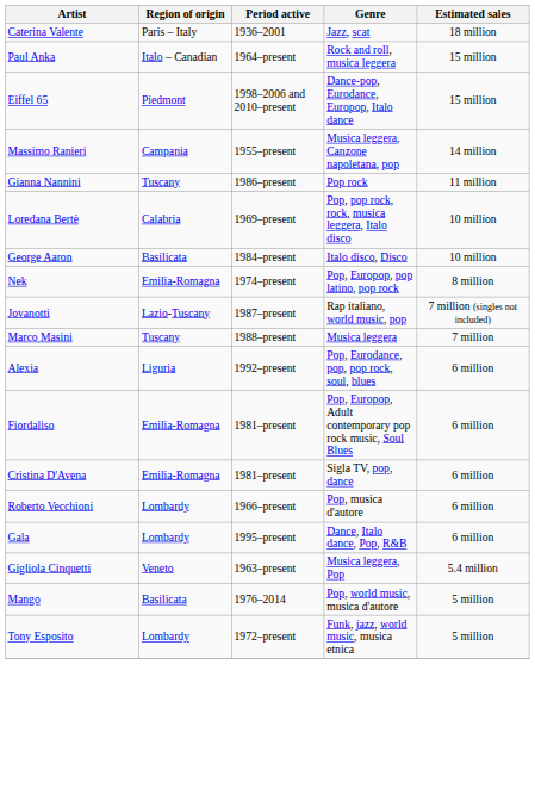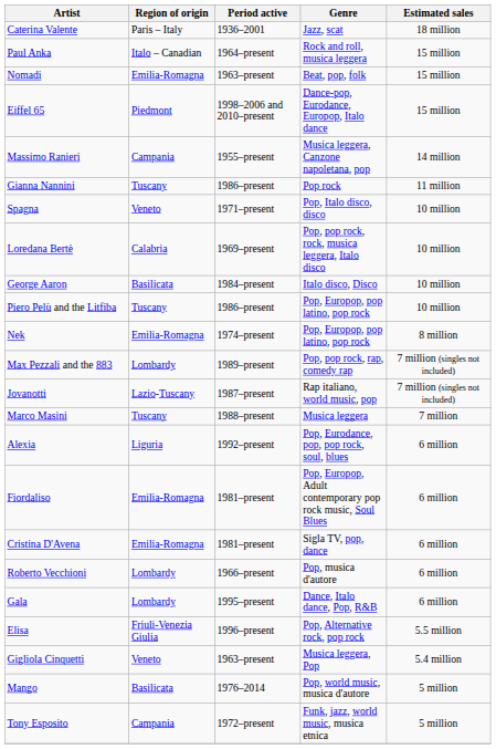 <table class="wikitable sortable">
 <tr>
 <th style="width:180px;">Artist</th>
 <th style="width:122px;">Region of origin</th>
 <th style="width:122px;">Period active</th>
 <th style="width:122px;">Genre</th>
 <th style="width:150px;">Estimated sales</th>
 </tr>
 <tr>
 <td><a href='#'>Caterina Valente</a></td>
 <td>Paris – Italy</td>
 <td>1936–2001</td>
 <td><a href='#'>Jazz</a>, <a href='#'>scat</a></td>
 <td style="text-align:center;">18 million</td>
 </tr>
 <tr>
 <td><a href='#'>Paul Anka</a></td>
 <td><a href='#'>Italo</a> – Canadian</td>
 <td>1964–present</td>
 <td><a href='#'>Rock and roll</a>, <a href='#'>musica leggera</a></td>
+<td style="text-align:center;">15 million</td>
+</tr>
+<tr>
+<td><a href='#'>Nomadi</a></td>
+<td><a href='#'>Emilia-Romagna</a></td>
+<td>1963–present</td>
+<td><a href='#'>Beat</a>, <a href='#'>pop</a>, <a href='#'>folk</a></td>
 <td style="text-align:center;">15 million</td>
 </tr>
 <tr>
 <td><a href='#'>Eiffel 65</a></td>
 <td><a href='#'>Piedmont</a></td>
 <td>1998–2006 and 2010–present</td>
 <td><a href='#'>Dance-pop</a>, <a href='#'>Eurodance</a>, <a href='#'>Europop</a>, <a href='#'>Italo dance</a></td>
 <td style="text-align:center;">15 million</td>
 </tr>
 <tr>
 <td><a href='#'>Massimo Ranieri</a></td>
 <td><a href='#'>Campania</a></td>
 <td>1955–present</td>
 <td><a href='#'>Musica leggera</a>, <a href='#'>Canzone napoletana</a>, <a href='#'>pop</a></td>
 <td style="text-align:center;">14 million</td>
 </tr>
 <tr>
 <td><a href='#'>Gianna Nannini</a></td>
 <td><a href='#'>Tuscany</a></td>
 <td>1986–present</td>
 <td><a href='#'>Pop rock</a></td>
 <td style="text-align:center;">11 million</td>
 </tr>
 <tr>
+<td><a href='#'>Spagna</a></td>
+<td><a href='#'>Veneto</a></td>
+<td>1971–present</td>
+<td><a href='#'>Pop</a>, <a href='#'>Italo disco</a>, <a href='#'>disco</a></td>
+<td style="text-align:center;">10 million</td>
+</tr>
+<tr>
 <td><a href='#'>Loredana Bertè</a></td>
 <td><a href='#'>Calabria</a></td>
 <td>1969–present</td>
 <td><a href='#'>Pop</a>, <a href='#'>pop rock</a>, <a href='#'>rock</a>, <a href='#'>musica leggera</a>, <a href='#'>Italo disco</a></td>
 <td style="text-align:center;">10 million</td>
 </tr>
 <tr>
 <td><a href='#'>George Aaron</a></td>
 <td><a href='#'>Basilicata</a></td>
 <td>1984–present</td>
 <td><a href='#'>Italo disco</a>, <a href='#'>Disco</a></td>
 <td style="text-align:center;">10 million</td>
 </tr>
 <tr>
+<td><a href='#'>Piero Pelù</a> and the <a href='#'>Litfiba</a></td>
+<td><a href='#'>Tuscany</a></td>
+<td>1986–present</td>
+<td><a href='#'>Pop</a>, <a href='#'>Europop</a>, <a href='#'>pop latino</a>, <a href='#'>pop rock</a></td>
+<td style="text-align:center;">10 million</td>
+</tr>
+<tr>
 <td><a href='#'>Nek</a></td>
 <td><a href='#'>Emilia-Romagna</a></td>
 <td>1974–present</td>
 <td><a href='#'>Pop</a>, <a href='#'>Europop</a>, <a href='#'>pop latino</a>, <a href='#'>pop rock</a></td>
 <td style="text-align:center;">8 million</td>
+</tr>
+<tr>
+<td><a href='#'>Max Pezzali</a> and the <a href='#'>883</a></td>
+<td><a href='#'>Lombardy</a></td>
+<td>1989–present</td>
+<td><a href='#'>Pop</a>, <a href='#'>pop rock</a>, <a href='#'>rap</a>, <a href='#'>comedy rap</a></td>
+<td style="text-align:center;">7 million <small>(singles not included)</small></td>
 </tr>
 <tr>
 <td><a href='#'>Jovanotti</a></td>
 <td><a href='#'>Lazio</a>-<a href='#'>Tuscany</a></td>
 <td>1987–present</td>
 <td>Rap italiano, <a href='#'>world music</a>, <a href='#'>pop</a></td>
 <td style="text-align:center;">7 million <small>(singles not included)</small></td>
 </tr>
 <tr>
 <td><a href='#'>Marco Masini</a></td>
 <td><a href='#'>Tuscany</a></td>
 <td>1988–present</td>
 <td><a href='#'>Musica leggera</a></td>
 <td style="text-align:center;">7 million</td>
 </tr>
 <tr>
 <td><a href='#'>Alexia</a></td>
 <td><a href='#'>Liguria</a></td>
 <td>1992–present</td>
 <td><a href='#'>Pop</a>, <a href='#'>Eurodance</a>, <a href='#'>pop</a>, <a href='#'>pop rock</a>, <a href='#'>soul</a>, <a href='#'>blues</a></td>
 <td style="text-align:center;">6 million</td>
 </tr>
 <tr>
 <td><a href='#'>Fiordaliso</a></td>
 <td><a href='#'>Emilia-Romagna</a></td>
 <td>1981–present</td>
 <td><a href='#'>Pop</a>, <a href='#'>Europop</a>, Adult contemporary pop rock music, <a href='#'>Soul</a> <a href='#'>Blues</a></td>
 <td style="text-align:center;">6 million</td>
 </tr>
 <tr>
 <td><a href='#'>Cristina D'Avena</a></td>
 <td><a href='#'>Emilia-Romagna</a></td>
 <td>1981–present</td>
 <td>Sigla TV, <a href='#'>pop</a>, <a href='#'>dance</a></td>
 <td style="text-align:center;">6 million</td>
 </tr>
 <tr>
 <td><a href='#'>Roberto Vecchioni</a></td>
 <td><a href='#'>Lombardy</a></td>
 <td>1966–present</td>
 <td><a href='#'>Pop</a>, musica d'autore</td>
 <td style="text-align:center;">6 million</td>
 </tr>
 <tr>
 <td><a href='#'>Gala</a></td>
 <td><a href='#'>Lombardy</a></td>
 <td>1995–present</td>
 <td><a href='#'>Dance</a>, <a href='#'>Italo dance</a>, <a href='#'>Pop</a>, <a href='#'>R&B</a></td>
 <td style="text-align:center;">6 million</td>
 </tr>
 <tr>
+<td><a href='#'>Elisa</a></td>
+<td><a href='#'>Friuli-Venezia Giulia</a></td>
+<td>1996–present</td>
+<td><a href='#'>Pop</a>, <a href='#'>Alternative rock</a>, <a href='#'>pop rock</a></td>
+<td style="text-align:center;">5.5 million</td>
+</tr>
+<tr>
 <td><a href='#'>Gigliola Cinquetti</a></td>
 <td><a href='#'>Veneto</a></td>
 <td>1963–present</td>
 <td><a href='#'>Musica leggera</a>, <a href='#'>Pop</a></td>
 <td style="text-align:center;">5.4 million</td>
 </tr>
 <tr>
 <td><a href='#'>Mango</a></td>
 <td><a href='#'>Basilicata</a></td>
 <td>1976–2014</td>
 <td><a href='#'>Pop</a>, <a href='#'>world music</a>, musica d'autore</td>
 <td style="text-align:center;">5 million</td>
 </tr>
 <tr>
 <td><a href='#'>Tony Esposito</a></td>
-<td><a href='#'>Lombardy</a></td>
+<td><a href='#'>Campania</a></td>
 <td>1972–present</td>
 <td><a href='#'>Funk</a>, <a href='#'>jazz</a>, <a href='#'>world music</a>, musica etnica</td>
 <td style="text-align:center;">5 million</td>
 </tr>
 <tr>
 </tr>
 </table>
